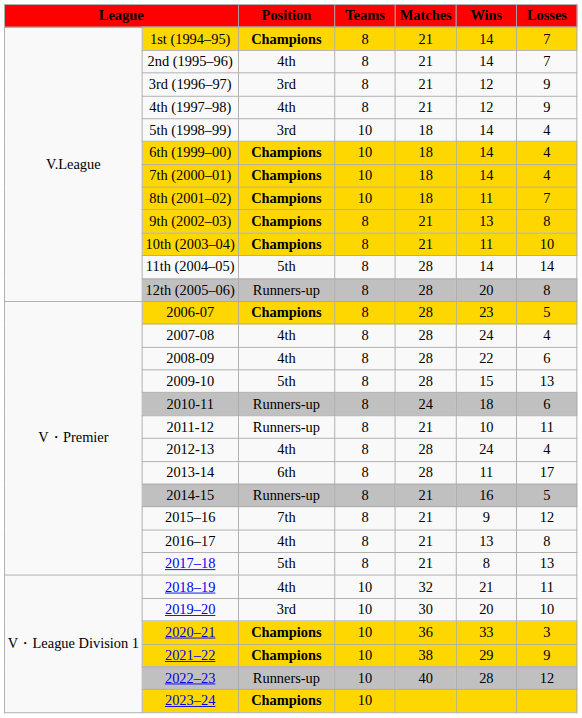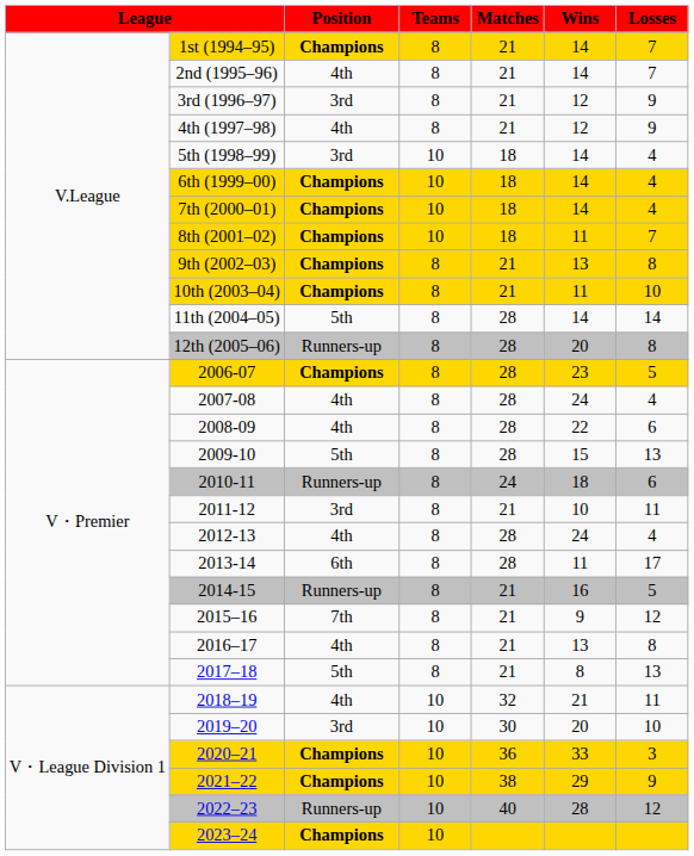 <table class="wikitable" style="text-align:center" border="1">
 <tr>
 <th width=200 colspan=2 style="background: red;">League</th>
 <th width=100 style="background: red;">Position</th>
 <th width=60 style="background: red;">Teams</th>
 <th width=60 style="background: red;">Matches</th>
 <th width=60 style="background: red;">Wins</th>
 <th width=60 style="background: red;">Losses</th>
 </tr>
 <tr>
 <td rowspan=13>V.League</td>
 </tr>
 <tr bgcolor=gold>
 <td>1st (1994–95)</td>
 <td><strong>Champions</strong></td>
 <td>8</td>
 <td>21</td>
 <td>14</td>
 <td>7</td>
 </tr>
 <tr>
 <td>2nd (1995–96)</td>
 <td>4th</td>
 <td>8</td>
 <td>21</td>
 <td>14</td>
 <td>7</td>
 </tr>
 <tr>
 <td>3rd (1996–97)</td>
 <td>3rd</td>
 <td>8</td>
 <td>21</td>
 <td>12</td>
 <td>9</td>
 </tr>
 <tr>
 <td>4th (1997–98)</td>
 <td>4th</td>
 <td>8</td>
 <td>21</td>
 <td>12</td>
 <td>9</td>
 </tr>
 <tr>
 <td>5th (1998–99)</td>
 <td>3rd</td>
 <td>10</td>
 <td>18</td>
 <td>14</td>
 <td>4</td>
 </tr>
 <tr bgcolor=gold>
 <td>6th (1999–00)</td>
 <td><strong>Champions</strong></td>
 <td>10</td>
 <td>18</td>
 <td>14</td>
 <td>4</td>
 </tr>
 <tr bgcolor=gold>
 <td>7th (2000–01)</td>
 <td><strong>Champions</strong></td>
 <td>10</td>
 <td>18</td>
 <td>14</td>
 <td>4</td>
 </tr>
 <tr bgcolor=gold>
 <td>8th (2001–02)</td>
 <td><strong>Champions</strong></td>
 <td>10</td>
 <td>18</td>
 <td>11</td>
 <td>7</td>
 </tr>
 <tr bgcolor=gold>
 <td>9th (2002–03)</td>
 <td><strong>Champions</strong></td>
 <td>8</td>
 <td>21</td>
 <td>13</td>
 <td>8</td>
 </tr>
 <tr bgcolor=gold>
 <td>10th (2003–04)</td>
 <td><strong>Champions</strong></td>
 <td>8</td>
 <td>21</td>
 <td>11</td>
 <td>10</td>
 </tr>
 <tr>
 <td>11th (2004–05)</td>
 <td>5th</td>
 <td>8</td>
 <td>28</td>
 <td>14</td>
 <td>14</td>
 </tr>
 <tr bgcolor=silver>
 <td>12th (2005–06)</td>
 <td>Runners-up</td>
 <td>8</td>
 <td>28</td>
 <td>20</td>
 <td>8</td>
 </tr>
 <tr>
 <td rowspan=13>V・Premier</td>
 </tr>
 <tr bgcolor=gold>
 <td>2006-07</td>
 <td><strong>Champions</strong></td>
 <td>8</td>
 <td>28</td>
 <td>23</td>
 <td>5</td>
 </tr>
 <tr>
 <td>2007-08</td>
 <td>4th</td>
 <td>8</td>
 <td>28</td>
 <td>24</td>
 <td>4</td>
 </tr>
 <tr>
 <td>2008-09</td>
 <td>4th</td>
 <td>8</td>
 <td>28</td>
 <td>22</td>
 <td>6</td>
 </tr>
 <tr>
 <td>2009-10</td>
 <td>5th</td>
 <td>8</td>
 <td>28</td>
 <td>15</td>
 <td>13</td>
 </tr>
 <tr bgcolor=silver>
 <td>2010-11</td>
 <td>Runners-up</td>
 <td>8</td>
 <td>24</td>
 <td>18</td>
 <td>6</td>
 </tr>
 <tr>
 <td>2011-12</td>
-<td>Runners-up</td>
+<td>3rd</td>
 <td>8</td>
 <td>21</td>
 <td>10</td>
 <td>11</td>
 </tr>
 <tr>
 <td>2012-13</td>
 <td>4th</td>
 <td>8</td>
 <td>28</td>
 <td>24</td>
 <td>4</td>
 </tr>
 <tr>
 <td>2013-14</td>
 <td>6th</td>
 <td>8</td>
 <td>28</td>
 <td>11</td>
 <td>17</td>
 </tr>
 <tr bgcolor=silver>
 <td>2014-15</td>
 <td>Runners-up</td>
 <td>8</td>
 <td>21</td>
 <td>16</td>
 <td>5</td>
 </tr>
 <tr>
 <td>2015–16</td>
 <td>7th</td>
 <td>8</td>
 <td>21</td>
 <td>9</td>
 <td>12</td>
 </tr>
 <tr>
 <td>2016–17</td>
 <td>4th</td>
 <td>8</td>
 <td>21</td>
 <td>13</td>
 <td>8</td>
 </tr>
 <tr>
 <td><a href='#'>2017–18</a></td>
 <td>5th</td>
 <td>8</td>
 <td>21</td>
 <td>8</td>
 <td>13</td>
 </tr>
 <tr>
 <td rowspan=6>V・League Division 1</td>
 <td><a href='#'>2018–19</a></td>
 <td>4th</td>
 <td>10</td>
 <td>32</td>
 <td>21</td>
 <td>11</td>
 </tr>
 <tr>
 <td><a href='#'>2019–20</a></td>
 <td>3rd</td>
 <td>10</td>
 <td>30</td>
 <td>20</td>
 <td>10</td>
 </tr>
 <tr bgcolor=gold>
 <td><a href='#'>2020–21</a></td>
 <td><strong>Champions</strong></td>
 <td>10</td>
 <td>36</td>
 <td>33</td>
 <td>3</td>
 </tr>
 <tr bgcolor=gold>
 <td><a href='#'>2021–22</a></td>
 <td><strong>Champions</strong></td>
 <td>10</td>
 <td>38</td>
 <td>29</td>
 <td>9</td>
 </tr>
 <tr bgcolor=silver>
 <td><a href='#'>2022–23</a></td>
 <td>Runners-up</td>
 <td>10</td>
 <td>40</td>
 <td>28</td>
 <td>12</td>
 </tr>
 <tr bgcolor=gold>
 <td><a href='#'>2023–24</a></td>
 <td><strong>Champions</strong></td>
 <td>10</td>
 <td></td>
 <td></td>
 <td></td>
 </tr>
 </table>
